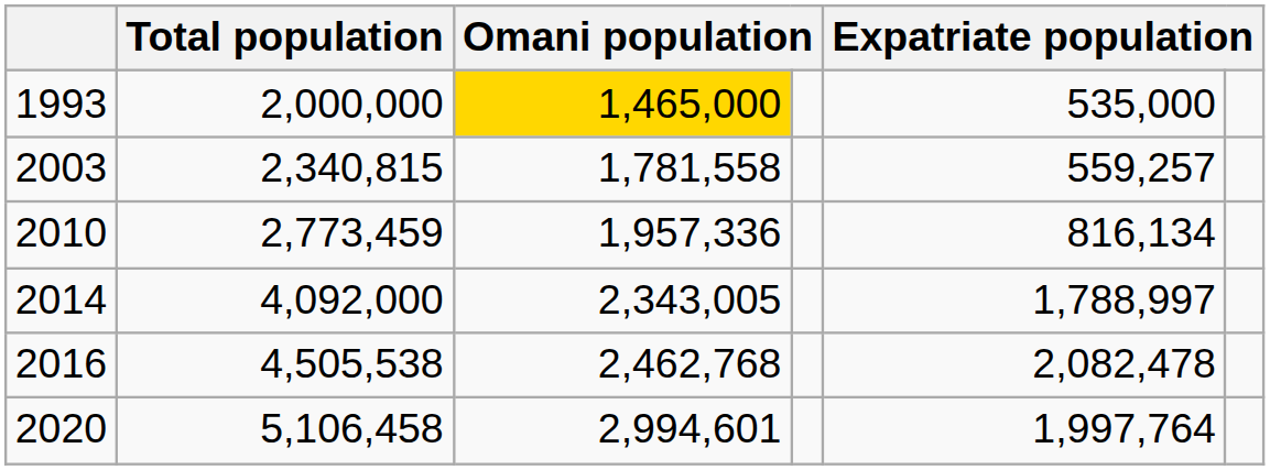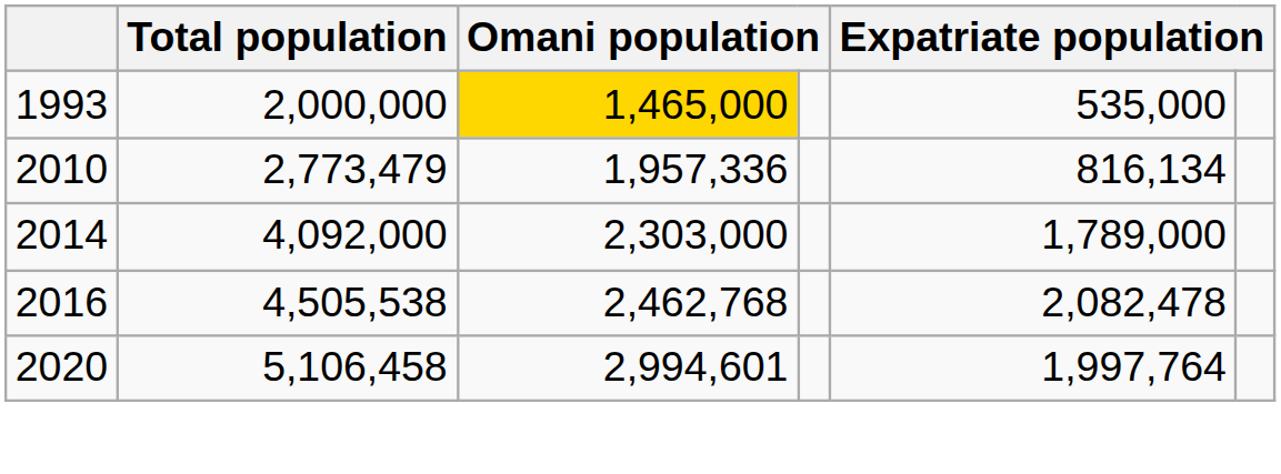 <table class="wikitable">
 <tr>
 <th></th>
 <th>Total population</th>
 <th colspan=2>Omani population</th>
 <th colspan=2>Expatriate population</th>
 </tr>
 <tr>
 <td>1993</td>
 <td align="right">2,000,000</td>
 <td align="right" style="background: gold;">1,465,000</td>
 <td></td>
 <td align="right">535,000</td>
 <td></td>
 </tr>
 <tr>
-<td>2003</td>
-<td align="right">2,340,815</td>
-<td align="right">1,781,558</td>
-<td></td>
-<td align="right">559,257</td>
-<td></td>
-</tr>
-<tr>
 <td>2010</td>
-<td align="right">2,773,459</td>
+<td align="right">2,773,479</td>
 <td align="right">1,957,336</td>
 <td></td>
 <td align="right">816,134</td>
 <td></td>
 </tr>
 <tr>
 <td>2014</td>
 <td align="right">4,092,000</td>
-<td align="right">2,343,005</td>
+<td align="right">2,303,000</td>
 <td></td>
-<td align="right">1,788,997</td>
+<td align="right">1,789,000</td>
 <td></td>
 </tr>
 <tr>
 <td>2016</td>
 <td align="right">4,505,538</td>
 <td align="right">2,462,768</td>
 <td></td>
 <td align="right">2,082,478</td>
 <td></td>
 </tr>
 <tr>
 <td>2020</td>
 <td align="right">5,106,458</td>
 <td align="right">2,994,601</td>
 <td></td>
 <td align="right">1,997,764</td>
 <td></td>
 </tr>
 </table>
